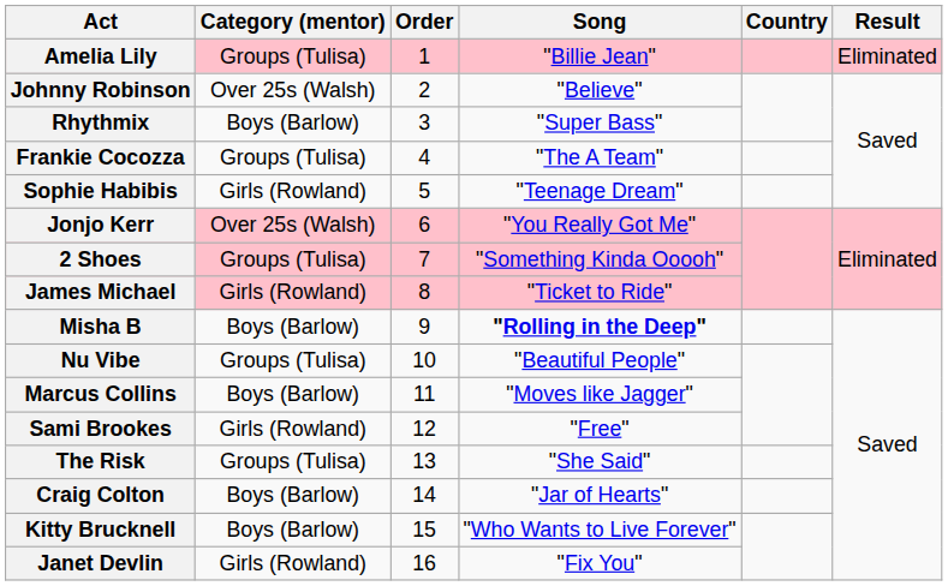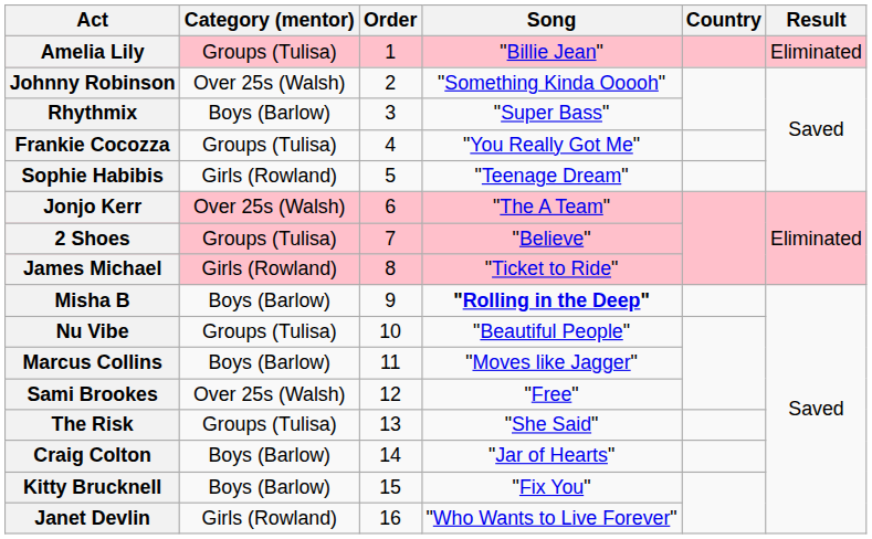 <table class="wikitable plainrowheaders" style="text-align:center;">
 <tr>
 <th scope="col">Act</th>
 <th scope="col">Category (mentor)</th>
 <th scope="col">Order</th>
 <th scope="col">Song</th>
 <th scope="col">Country</th>
 <th scope="col">Result</th>
 </tr>
 <tr style="background:pink;">
 <th scope="row">Amelia Lily</th>
 <td>Groups (Tulisa)</td>
 <td>1</td>
 <td>"<a href='#'>Billie Jean</a>"</td>
 <td></td>
 <td>Eliminated</td>
 </tr>
 <tr>
 <th scope="row">Johnny Robinson</th>
 <td>Over 25s (Walsh)</td>
 <td>2</td>
-<td>"<a href='#'>Believe</a>"</td>
+<td>"<a href='#'>Something Kinda Ooooh</a>"</td>
 <td rowspan="2"></td>
 <td rowspan=4>Saved</td>
 </tr>
 <tr>
 <th scope="row">Rhythmix</th>
 <td>Boys (Barlow)</td>
 <td>3</td>
 <td>"<a href='#'>Super Bass</a>"</td>
 </tr>
 <tr>
 <th scope="row">Frankie Cocozza</th>
 <td>Groups (Tulisa)</td>
 <td>4</td>
-<td>"<a href='#'>The A Team</a>"</td>
+<td>"<a href='#'>You Really Got Me</a>"</td>
 <td></td>
 </tr>
 <tr>
 <th scope="row">Sophie Habibis</th>
 <td>Girls (Rowland)</td>
 <td>5</td>
 <td>"<a href='#'>Teenage Dream</a>"</td>
 <td></td>
 </tr>
 <tr style="background:pink;">
 <th scope="row">Jonjo Kerr</th>
 <td>Over 25s (Walsh)</td>
 <td>6</td>
-<td>"<a href='#'>You Really Got Me</a>"</td>
+<td>"<a href='#'>The A Team</a>"</td>
 <td rowspan="3"></td>
 <td rowspan=3>Eliminated</td>
 </tr>
 <tr style="background:pink;">
 <th scope="row">2 Shoes</th>
 <td>Groups (Tulisa)</td>
 <td>7</td>
-<td>"<a href='#'>Something Kinda Ooooh</a>"</td>
+<td>"<a href='#'>Believe</a>"</td>
 </tr>
 <tr style="background:pink;">
 <th scope="row">James Michael</th>
 <td>Girls (Rowland)</td>
 <td>8</td>
 <td>"<a href='#'>Ticket to Ride</a>"</td>
 </tr>
 <tr>
 <th scope="row">Misha B</th>
 <td>Boys (Barlow)</td>
 <td>9</td>
 <td><strong>"<a href='#'>Rolling in the Deep</a>"</strong></td>
 <td></td>
 <td rowspan=8>Saved</td>
 </tr>
 <tr>
 <th scope="row">Nu Vibe</th>
 <td>Groups (Tulisa)</td>
 <td>10</td>
 <td>"<a href='#'>Beautiful People</a>"</td>
 <td rowspan="3"></td>
 </tr>
 <tr>
 <th scope="row">Marcus Collins</th>
 <td>Boys (Barlow)</td>
 <td>11</td>
 <td>"<a href='#'>Moves like Jagger</a>"</td>
 </tr>
 <tr>
 <th scope="row">Sami Brookes</th>
-<td>Girls (Rowland)</td>
+<td>Over 25s (Walsh)</td>
 <td>12</td>
 <td>"<a href='#'>Free</a>"</td>
 </tr>
 <tr>
 <th scope="row">The Risk</th>
 <td>Groups (Tulisa)</td>
 <td>13</td>
 <td>"<a href='#'>She Said</a>"</td>
 <td></td>
 </tr>
 <tr>
 <th scope="row">Craig Colton</th>
 <td>Boys (Barlow)</td>
 <td>14</td>
 <td>"<a href='#'>Jar of Hearts</a>"</td>
 <td></td>
 </tr>
 <tr>
 <th scope="row">Kitty Brucknell</th>
 <td>Boys (Barlow)</td>
 <td>15</td>
-<td>"<a href='#'>Who Wants to Live Forever</a>"</td>
+<td>"<a href='#'>Fix You</a>"</td>
 <td rowspan="2"></td>
 </tr>
 <tr>
 <th scope="row">Janet Devlin</th>
 <td>Girls (Rowland)</td>
 <td>16</td>
-<td>"<a href='#'>Fix You</a>"</td>
+<td>"<a href='#'>Who Wants to Live Forever</a>"</td>
 </tr>
 </table>
